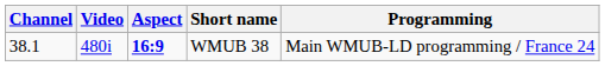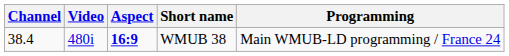 <table class="wikitable">
 <tr>
 <th><a href='#'>Channel</a></th>
 <th><a href='#'>Video</a></th>
 <th><a href='#'>Aspect</a></th>
 <th>Short name</th>
 <th>Programming</th>
 </tr>
 <tr>
-<td>38.1</td>
+<td>38.4</td>
 <td><a href='#'>480i</a></td>
 <td><strong><a href='#'>16:9</a></strong></td>
 <td>WMUB 38</td>
 <td>Main WMUB-LD programming / <a href='#'>France 24</a></td>
 </tr>
 </table>
